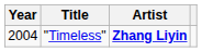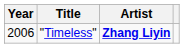 <table class="wikitable plainrowheaders">
 <tr>
 <th scope="col">Year</th>
 <th scope="col">Title</th>
 <th scope="col">Artist</th>
 <th scope="col" class="unsortable"></th>
 </tr>
 <tr>
-<td>2004</td>
+<td>2006</td>
 <td>"<a href='#'>Timeless</a>"</td>
 <td><strong><a href='#'>Zhang Liyin</a></strong></td>
 <td></td>
 </tr>
 </table>
